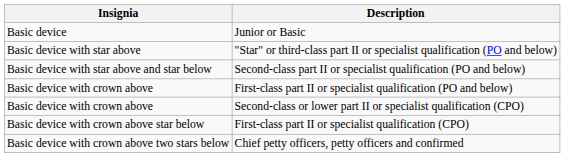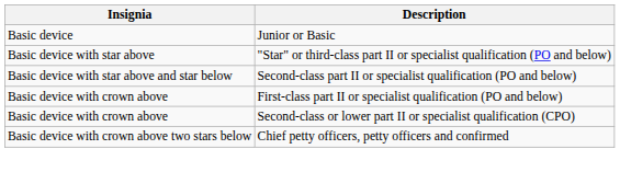 <table class="wikitable">
 <tr>
 <th>Insignia</th>
 <th>Description</th>
 </tr>
 <tr>
 <td>Basic device</td>
 <td>Junior or Basic</td>
 </tr>
 <tr>
 <td>Basic device with star above</td>
 <td>"Star" or third-class part II or specialist qualification (<a href='#'>PO</a> and below)</td>
 </tr>
 <tr>
 <td>Basic device with star above and star below</td>
 <td>Second-class part II or specialist qualification (PO and below)</td>
 </tr>
 <tr>
 <td>Basic device with crown above</td>
 <td>First-class part II or specialist qualification (PO and below)</td>
 </tr>
 <tr>
 <td>Basic device with crown above</td>
 <td>Second-class or lower part II or specialist qualification (CPO)</td>
 </tr>
 <tr>
-<td>Basic device with crown above star below</td>
-<td>First-class part II or specialist qualification (CPO)</td>
-</tr>
-<tr>
 <td>Basic device with crown above two stars below</td>
 <td>Chief petty officers, petty officers and confirmed</td>
 </tr>
 </table>
